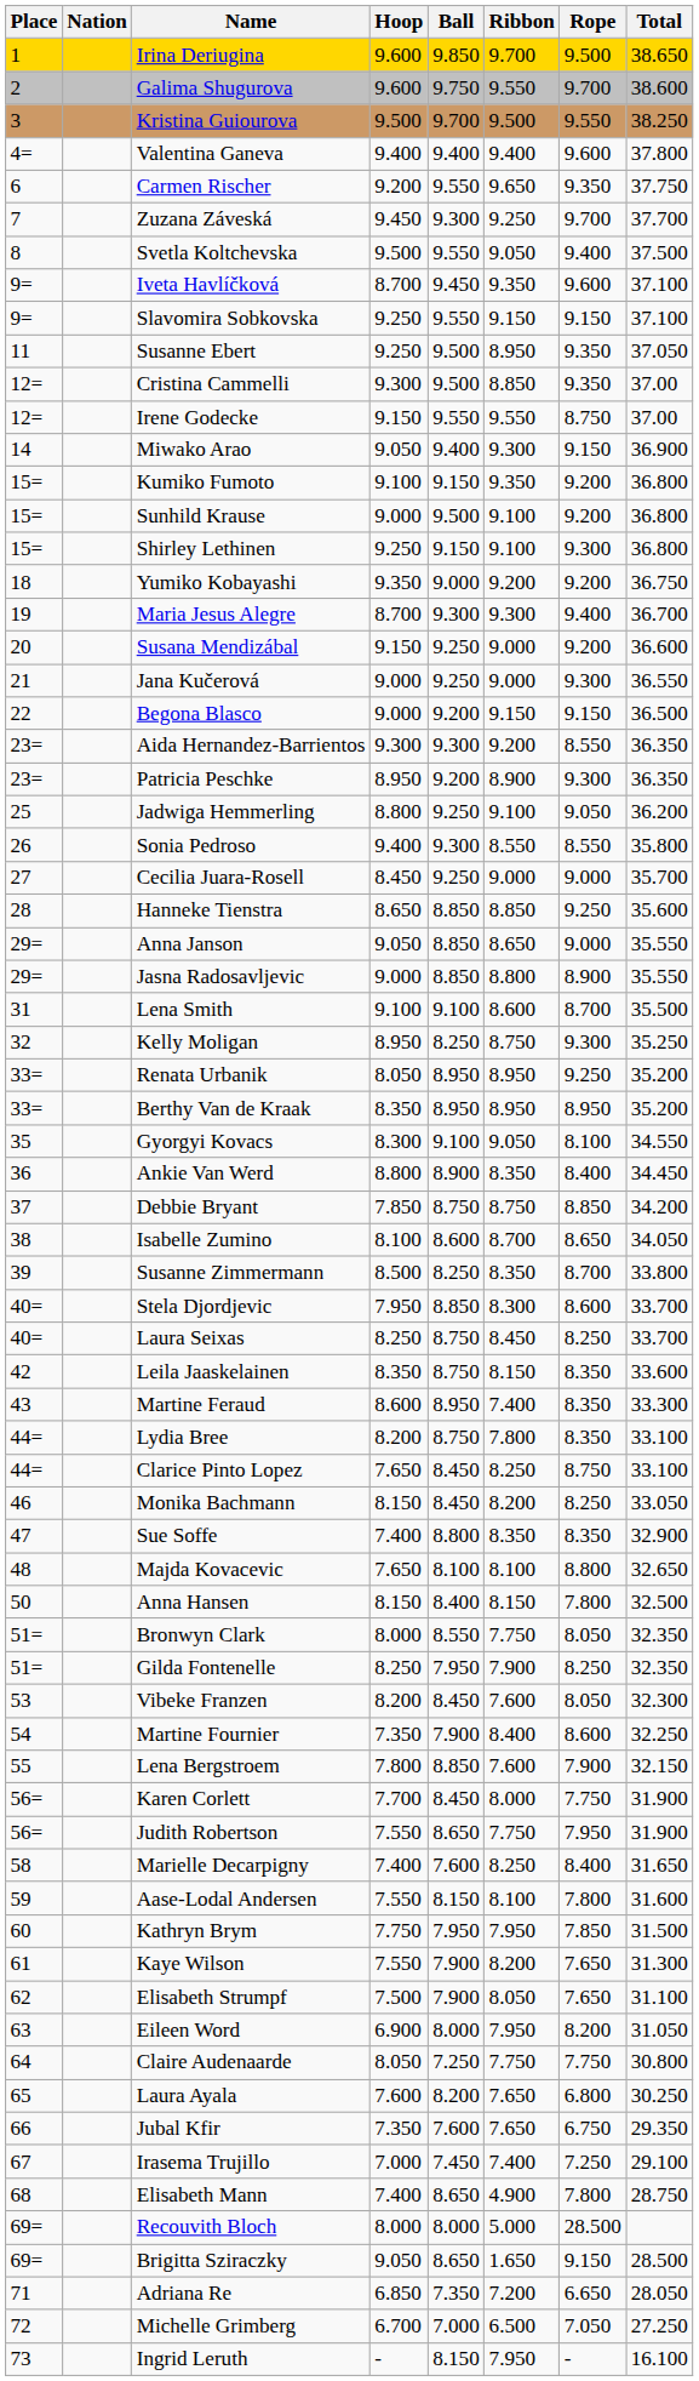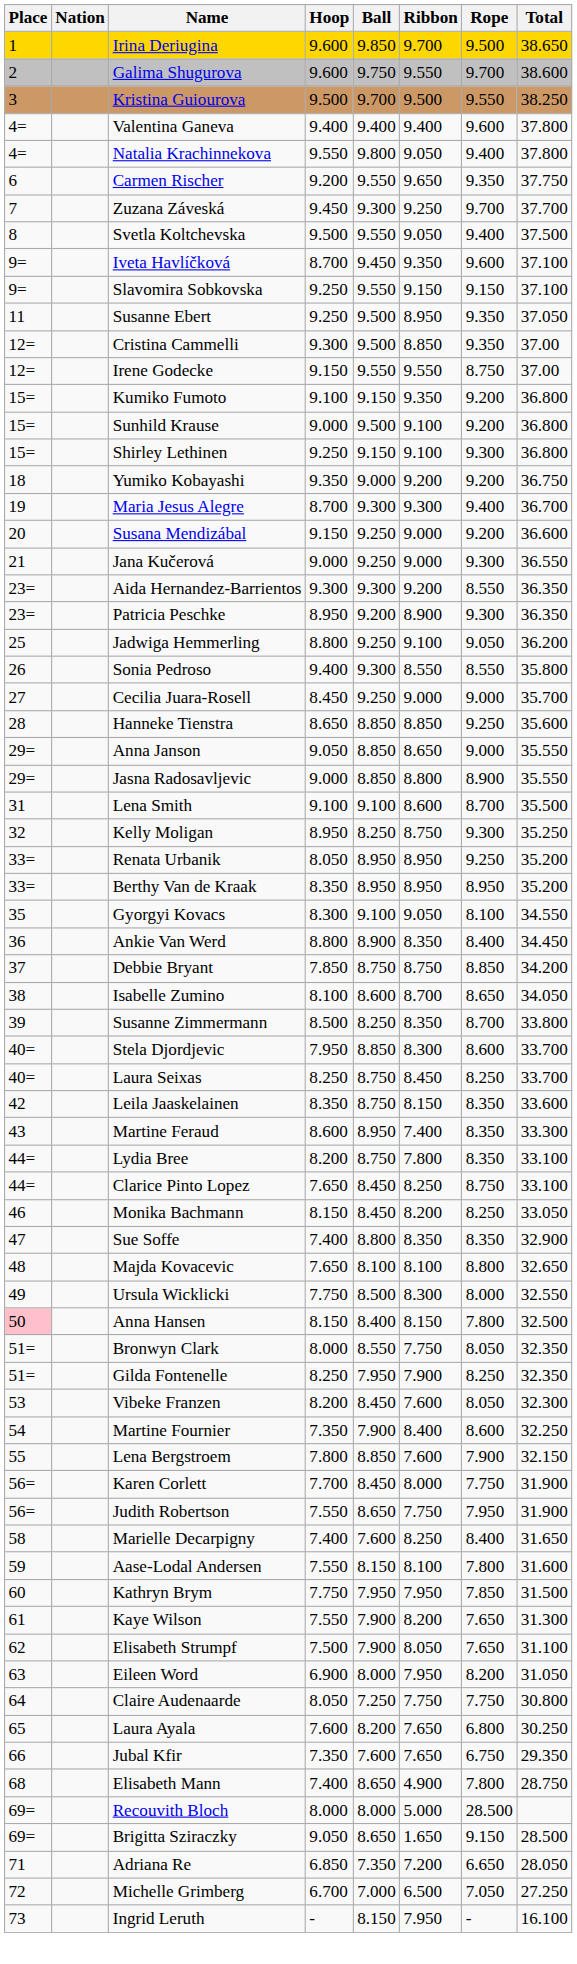 <table class="wikitable">
 <tr>
 <th>Place</th>
 <th>Nation</th>
 <th>Name</th>
 <th>Hoop</th>
 <th>Ball</th>
 <th>Ribbon</th>
 <th>Rope</th>
 <th>Total</th>
 </tr>
 <tr bgcolor=gold>
 <td>1</td>
 <td></td>
 <td><a href='#'>Irina Deriugina</a></td>
 <td>9.600</td>
 <td>9.850</td>
 <td>9.700</td>
 <td>9.500</td>
 <td>38.650</td>
 </tr>
 <tr bgcolor=silver>
 <td>2</td>
 <td></td>
 <td><a href='#'>Galima Shugurova</a></td>
 <td>9.600</td>
 <td>9.750</td>
 <td>9.550</td>
 <td>9.700</td>
 <td>38.600</td>
 </tr>
 <tr bgcolor=cc9966>
 <td>3</td>
 <td></td>
 <td><a href='#'>Kristina Guiourova</a></td>
 <td>9.500</td>
 <td>9.700</td>
 <td>9.500</td>
 <td>9.550</td>
 <td>38.250</td>
 </tr>
 <tr>
 <td>4=</td>
 <td></td>
 <td>Valentina Ganeva</td>
 <td>9.400</td>
 <td>9.400</td>
 <td>9.400</td>
 <td>9.600</td>
+<td>37.800</td>
+</tr>
+<tr>
+<td>4=</td>
+<td></td>
+<td><a href='#'>Natalia Krachinnekova</a></td>
+<td>9.550</td>
+<td>9.800</td>
+<td>9.050</td>
+<td>9.400</td>
 <td>37.800</td>
 </tr>
 <tr>
 <td>6</td>
 <td></td>
 <td><a href='#'>Carmen Rischer</a></td>
 <td>9.200</td>
 <td>9.550</td>
 <td>9.650</td>
 <td>9.350</td>
 <td>37.750</td>
 </tr>
 <tr>
 <td>7</td>
 <td></td>
 <td>Zuzana Záveská</td>
 <td>9.450</td>
 <td>9.300</td>
 <td>9.250</td>
 <td>9.700</td>
 <td>37.700</td>
 </tr>
 <tr>
 <td>8</td>
 <td></td>
 <td>Svetla Koltchevska</td>
 <td>9.500</td>
 <td>9.550</td>
 <td>9.050</td>
 <td>9.400</td>
 <td>37.500</td>
 </tr>
 <tr>
 <td>9=</td>
 <td></td>
 <td><a href='#'>Iveta Havlíčková</a></td>
 <td>8.700</td>
 <td>9.450</td>
 <td>9.350</td>
 <td>9.600</td>
 <td>37.100</td>
 </tr>
 <tr>
 <td>9=</td>
 <td></td>
 <td>Slavomira Sobkovska</td>
 <td>9.250</td>
 <td>9.550</td>
 <td>9.150</td>
 <td>9.150</td>
 <td>37.100</td>
 </tr>
 <tr>
 <td>11</td>
 <td></td>
 <td>Susanne Ebert</td>
 <td>9.250</td>
 <td>9.500</td>
 <td>8.950</td>
 <td>9.350</td>
 <td>37.050</td>
 </tr>
 <tr>
 <td>12=</td>
 <td></td>
 <td>Cristina Cammelli</td>
 <td>9.300</td>
 <td>9.500</td>
 <td>8.850</td>
 <td>9.350</td>
 <td>37.00</td>
 </tr>
 <tr>
 <td>12=</td>
 <td></td>
 <td>Irene Godecke</td>
 <td>9.150</td>
 <td>9.550</td>
 <td>9.550</td>
 <td>8.750</td>
 <td>37.00</td>
 </tr>
 <tr>
-<td>14</td>
-<td></td>
-<td>Miwako Arao</td>
-<td>9.050</td>
-<td>9.400</td>
-<td>9.300</td>
-<td>9.150</td>
-<td>36.900</td>
-</tr>
-<tr>
 <td>15=</td>
 <td></td>
 <td>Kumiko Fumoto</td>
 <td>9.100</td>
 <td>9.150</td>
 <td>9.350</td>
 <td>9.200</td>
 <td>36.800</td>
 </tr>
 <tr>
 <td>15=</td>
 <td></td>
 <td>Sunhild Krause</td>
 <td>9.000</td>
 <td>9.500</td>
 <td>9.100</td>
 <td>9.200</td>
 <td>36.800</td>
 </tr>
 <tr>
 <td>15=</td>
 <td></td>
 <td>Shirley Lethinen</td>
 <td>9.250</td>
 <td>9.150</td>
 <td>9.100</td>
 <td>9.300</td>
 <td>36.800</td>
 </tr>
 <tr>
 <td>18</td>
 <td></td>
 <td>Yumiko Kobayashi</td>
 <td>9.350</td>
 <td>9.000</td>
 <td>9.200</td>
 <td>9.200</td>
 <td>36.750</td>
 </tr>
 <tr>
 <td>19</td>
 <td></td>
 <td><a href='#'>Maria Jesus Alegre</a></td>
 <td>8.700</td>
 <td>9.300</td>
 <td>9.300</td>
 <td>9.400</td>
 <td>36.700</td>
 </tr>
 <tr>
 <td>20</td>
 <td></td>
 <td><a href='#'>Susana Mendizábal</a></td>
 <td>9.150</td>
 <td>9.250</td>
 <td>9.000</td>
 <td>9.200</td>
 <td>36.600</td>
 </tr>
 <tr>
 <td>21</td>
 <td></td>
 <td>Jana Kučerová</td>
 <td>9.000</td>
 <td>9.250</td>
 <td>9.000</td>
 <td>9.300</td>
 <td>36.550</td>
-</tr>
-<tr>
-<td>22</td>
-<td></td>
-<td><a href='#'>Begona Blasco</a></td>
-<td>9.000</td>
-<td>9.200</td>
-<td>9.150</td>
-<td>9.150</td>
-<td>36.500</td>
 </tr>
 <tr>
 <td>23=</td>
 <td></td>
 <td>Aida Hernandez-Barrientos</td>
 <td>9.300</td>
 <td>9.300</td>
 <td>9.200</td>
 <td>8.550</td>
 <td>36.350</td>
 </tr>
 <tr>
 <td>23=</td>
 <td></td>
 <td>Patricia Peschke</td>
 <td>8.950</td>
 <td>9.200</td>
 <td>8.900</td>
 <td>9.300</td>
 <td>36.350</td>
 </tr>
 <tr>
 <td>25</td>
 <td></td>
 <td>Jadwiga Hemmerling</td>
 <td>8.800</td>
 <td>9.250</td>
 <td>9.100</td>
 <td>9.050</td>
 <td>36.200</td>
 </tr>
 <tr>
 <td>26</td>
 <td></td>
 <td>Sonia Pedroso</td>
 <td>9.400</td>
 <td>9.300</td>
 <td>8.550</td>
 <td>8.550</td>
 <td>35.800</td>
 </tr>
 <tr>
 <td>27</td>
 <td></td>
 <td>Cecilia Juara-Rosell</td>
 <td>8.450</td>
 <td>9.250</td>
 <td>9.000</td>
 <td>9.000</td>
 <td>35.700</td>
 </tr>
 <tr>
 <td>28</td>
 <td></td>
 <td>Hanneke Tienstra</td>
 <td>8.650</td>
 <td>8.850</td>
 <td>8.850</td>
 <td>9.250</td>
 <td>35.600</td>
 </tr>
 <tr>
 <td>29=</td>
 <td></td>
 <td>Anna Janson</td>
 <td>9.050</td>
 <td>8.850</td>
 <td>8.650</td>
 <td>9.000</td>
 <td>35.550</td>
 </tr>
 <tr>
 <td>29=</td>
 <td></td>
 <td>Jasna Radosavljevic</td>
 <td>9.000</td>
 <td>8.850</td>
 <td>8.800</td>
 <td>8.900</td>
 <td>35.550</td>
 </tr>
 <tr>
 <td>31</td>
 <td></td>
 <td>Lena Smith</td>
 <td>9.100</td>
 <td>9.100</td>
 <td>8.600</td>
 <td>8.700</td>
 <td>35.500</td>
 </tr>
 <tr>
 <td>32</td>
 <td></td>
 <td>Kelly Moligan</td>
 <td>8.950</td>
 <td>8.250</td>
 <td>8.750</td>
 <td>9.300</td>
 <td>35.250</td>
 </tr>
 <tr>
 <td>33=</td>
 <td></td>
 <td>Renata Urbanik</td>
 <td>8.050</td>
 <td>8.950</td>
 <td>8.950</td>
 <td>9.250</td>
 <td>35.200</td>
 </tr>
 <tr>
 <td>33=</td>
 <td></td>
 <td>Berthy Van de Kraak</td>
 <td>8.350</td>
 <td>8.950</td>
 <td>8.950</td>
 <td>8.950</td>
 <td>35.200</td>
 </tr>
 <tr>
 <td>35</td>
 <td></td>
 <td>Gyorgyi Kovacs</td>
 <td>8.300</td>
 <td>9.100</td>
 <td>9.050</td>
 <td>8.100</td>
 <td>34.550</td>
 </tr>
 <tr>
 <td>36</td>
 <td></td>
 <td>Ankie Van Werd</td>
 <td>8.800</td>
 <td>8.900</td>
 <td>8.350</td>
 <td>8.400</td>
 <td>34.450</td>
 </tr>
 <tr>
 <td>37</td>
 <td></td>
 <td>Debbie Bryant</td>
 <td>7.850</td>
 <td>8.750</td>
 <td>8.750</td>
 <td>8.850</td>
 <td>34.200</td>
 </tr>
 <tr>
 <td>38</td>
 <td></td>
 <td>Isabelle Zumino</td>
 <td>8.100</td>
 <td>8.600</td>
 <td>8.700</td>
 <td>8.650</td>
 <td>34.050</td>
 </tr>
 <tr>
 <td>39</td>
 <td></td>
 <td>Susanne Zimmermann</td>
 <td>8.500</td>
 <td>8.250</td>
 <td>8.350</td>
 <td>8.700</td>
 <td>33.800</td>
 </tr>
 <tr>
 <td>40=</td>
 <td></td>
 <td>Stela Djordjevic</td>
 <td>7.950</td>
 <td>8.850</td>
 <td>8.300</td>
 <td>8.600</td>
 <td>33.700</td>
 </tr>
 <tr>
 <td>40=</td>
 <td></td>
 <td>Laura Seixas</td>
 <td>8.250</td>
 <td>8.750</td>
 <td>8.450</td>
 <td>8.250</td>
 <td>33.700</td>
 </tr>
 <tr>
 <td>42</td>
 <td></td>
 <td>Leila Jaaskelainen</td>
 <td>8.350</td>
 <td>8.750</td>
 <td>8.150</td>
 <td>8.350</td>
 <td>33.600</td>
 </tr>
 <tr>
 <td>43</td>
 <td></td>
 <td>Martine Feraud</td>
 <td>8.600</td>
 <td>8.950</td>
 <td>7.400</td>
 <td>8.350</td>
 <td>33.300</td>
 </tr>
 <tr>
 <td>44=</td>
 <td></td>
 <td>Lydia Bree</td>
 <td>8.200</td>
 <td>8.750</td>
 <td>7.800</td>
 <td>8.350</td>
 <td>33.100</td>
 </tr>
 <tr>
 <td>44=</td>
 <td></td>
 <td>Clarice Pinto Lopez</td>
 <td>7.650</td>
 <td>8.450</td>
 <td>8.250</td>
 <td>8.750</td>
 <td>33.100</td>
 </tr>
 <tr>
 <td>46</td>
 <td></td>
 <td>Monika Bachmann</td>
 <td>8.150</td>
 <td>8.450</td>
 <td>8.200</td>
 <td>8.250</td>
 <td>33.050</td>
 </tr>
 <tr>
 <td>47</td>
 <td></td>
 <td>Sue Soffe</td>
 <td>7.400</td>
 <td>8.800</td>
 <td>8.350</td>
 <td>8.350</td>
 <td>32.900</td>
 </tr>
 <tr>
 <td>48</td>
 <td></td>
 <td>Majda Kovacevic</td>
 <td>7.650</td>
 <td>8.100</td>
 <td>8.100</td>
 <td>8.800</td>
 <td>32.650</td>
 </tr>
 <tr>
-<td>50</td>
+<td>49</td>
+<td></td>
+<td>Ursula Wicklicki</td>
+<td>7.750</td>
+<td>8.500</td>
+<td>8.300</td>
+<td>8.000</td>
+<td>32.550</td>
+</tr>
+<tr>
+<td style="background: pink;">50</td>
 <td></td>
 <td>Anna Hansen</td>
 <td>8.150</td>
 <td>8.400</td>
 <td>8.150</td>
 <td>7.800</td>
 <td>32.500</td>
 </tr>
 <tr>
 <td>51=</td>
 <td></td>
 <td>Bronwyn Clark</td>
 <td>8.000</td>
 <td>8.550</td>
 <td>7.750</td>
 <td>8.050</td>
 <td>32.350</td>
 </tr>
 <tr>
 <td>51=</td>
 <td></td>
 <td>Gilda Fontenelle</td>
 <td>8.250</td>
 <td>7.950</td>
 <td>7.900</td>
 <td>8.250</td>
 <td>32.350</td>
 </tr>
 <tr>
 <td>53</td>
 <td></td>
 <td>Vibeke Franzen</td>
 <td>8.200</td>
 <td>8.450</td>
 <td>7.600</td>
 <td>8.050</td>
 <td>32.300</td>
 </tr>
 <tr>
 <td>54</td>
 <td></td>
 <td>Martine Fournier</td>
 <td>7.350</td>
 <td>7.900</td>
 <td>8.400</td>
 <td>8.600</td>
 <td>32.250</td>
 </tr>
 <tr>
 <td>55</td>
 <td></td>
 <td>Lena Bergstroem</td>
 <td>7.800</td>
 <td>8.850</td>
 <td>7.600</td>
 <td>7.900</td>
 <td>32.150</td>
 </tr>
 <tr>
 <td>56=</td>
 <td></td>
 <td>Karen Corlett</td>
 <td>7.700</td>
 <td>8.450</td>
 <td>8.000</td>
 <td>7.750</td>
 <td>31.900</td>
 </tr>
 <tr>
 <td>56=</td>
 <td></td>
 <td>Judith Robertson</td>
 <td>7.550</td>
 <td>8.650</td>
 <td>7.750</td>
 <td>7.950</td>
 <td>31.900</td>
 </tr>
 <tr>
 <td>58</td>
 <td></td>
 <td>Marielle Decarpigny</td>
 <td>7.400</td>
 <td>7.600</td>
 <td>8.250</td>
 <td>8.400</td>
 <td>31.650</td>
 </tr>
 <tr>
 <td>59</td>
 <td></td>
 <td>Aase-Lodal Andersen</td>
 <td>7.550</td>
 <td>8.150</td>
 <td>8.100</td>
 <td>7.800</td>
 <td>31.600</td>
 </tr>
 <tr>
 <td>60</td>
 <td></td>
 <td>Kathryn Brym</td>
 <td>7.750</td>
 <td>7.950</td>
 <td>7.950</td>
 <td>7.850</td>
 <td>31.500</td>
 </tr>
 <tr>
 <td>61</td>
 <td></td>
 <td>Kaye Wilson</td>
 <td>7.550</td>
 <td>7.900</td>
 <td>8.200</td>
 <td>7.650</td>
 <td>31.300</td>
 </tr>
 <tr>
 <td>62</td>
 <td></td>
 <td>Elisabeth Strumpf</td>
 <td>7.500</td>
 <td>7.900</td>
 <td>8.050</td>
 <td>7.650</td>
 <td>31.100</td>
 </tr>
 <tr>
 <td>63</td>
 <td></td>
 <td>Eileen Word</td>
 <td>6.900</td>
 <td>8.000</td>
 <td>7.950</td>
 <td>8.200</td>
 <td>31.050</td>
 </tr>
 <tr>
 <td>64</td>
 <td></td>
 <td>Claire Audenaarde</td>
 <td>8.050</td>
 <td>7.250</td>
 <td>7.750</td>
 <td>7.750</td>
 <td>30.800</td>
 </tr>
 <tr>
 <td>65</td>
 <td></td>
 <td>Laura Ayala</td>
 <td>7.600</td>
 <td>8.200</td>
 <td>7.650</td>
 <td>6.800</td>
 <td>30.250</td>
 </tr>
 <tr>
 <td>66</td>
 <td></td>
 <td>Jubal Kfir</td>
 <td>7.350</td>
 <td>7.600</td>
 <td>7.650</td>
 <td>6.750</td>
 <td>29.350</td>
 </tr>
 <tr>
-<td>67</td>
-<td></td>
-<td>Irasema Trujillo</td>
-<td>7.000</td>
-<td>7.450</td>
-<td>7.400</td>
-<td>7.250</td>
-<td>29.100</td>
-</tr>
-<tr>
 <td>68</td>
 <td></td>
 <td>Elisabeth Mann</td>
 <td>7.400</td>
 <td>8.650</td>
 <td>4.900</td>
 <td>7.800</td>
 <td>28.750</td>
 </tr>
 <tr>
 <td>69=</td>
 <td></td>
 <td><a href='#'>Recouvith Bloch</a></td>
 <td>8.000</td>
 <td>8.000</td>
 <td 7.500>5.000</td>
 <td>28.500</td>
 </tr>
 <tr>
 <td>69=</td>
 <td></td>
 <td>Brigitta Sziraczky</td>
 <td>9.050</td>
 <td>8.650</td>
 <td>1.650</td>
 <td>9.150</td>
 <td>28.500</td>
 </tr>
 <tr>
 <td>71</td>
 <td></td>
 <td>Adriana Re</td>
 <td>6.850</td>
 <td>7.350</td>
 <td>7.200</td>
 <td>6.650</td>
 <td>28.050</td>
 </tr>
 <tr>
 <td>72</td>
 <td></td>
 <td>Michelle Grimberg</td>
 <td>6.700</td>
 <td>7.000</td>
 <td>6.500</td>
 <td>7.050</td>
 <td>27.250</td>
 </tr>
 <tr>
 <td>73</td>
 <td></td>
 <td>Ingrid Leruth</td>
 <td>-</td>
 <td>8.150</td>
 <td>7.950</td>
 <td>-</td>
 <td>16.100</td>
 </tr>
 </table>
